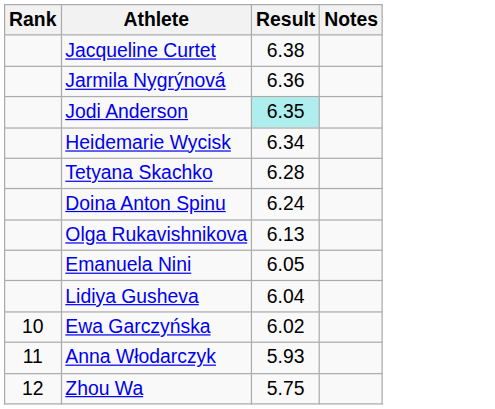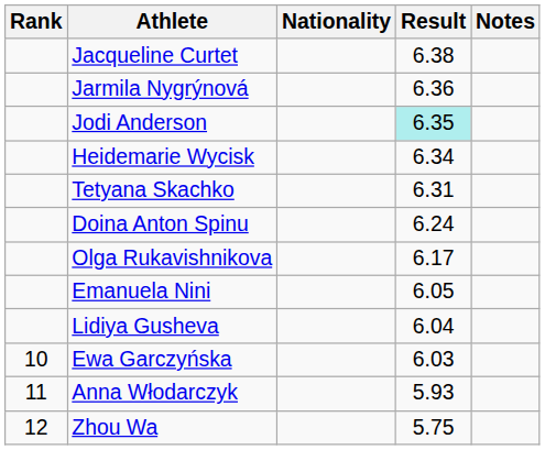 <table class="wikitable sortable" style="text-align:center">
 <tr>
 <th>Rank</th>
 <th>Athlete</th>
+<th>Nationality</th>
 <th>Result</th>
 <th>Notes</th>
 </tr>
 <tr>
 <td></td>
 <td align=left><a href='#'>Jacqueline Curtet</a></td>
+<td align=left></td>
 <td>6.38</td>
 <td></td>
 </tr>
 <tr>
 <td></td>
 <td align=left><a href='#'>Jarmila Nygrýnová</a></td>
+<td align=left></td>
 <td>6.36</td>
 <td></td>
 </tr>
 <tr>
 <td></td>
 <td align=left><a href='#'>Jodi Anderson</a></td>
+<td align=left></td>
 <td style="background: paleturquoise;">6.35</td>
 <td></td>
 </tr>
 <tr>
 <td></td>
 <td align=left><a href='#'>Heidemarie Wycisk</a></td>
+<td align=left></td>
 <td>6.34</td>
 <td></td>
 </tr>
 <tr>
 <td></td>
 <td align=left><a href='#'>Tetyana Skachko</a></td>
-<td>6.28</td>
+<td align=left></td>
+<td>6.31</td>
 <td></td>
 </tr>
 <tr>
 <td></td>
 <td align=left><a href='#'>Doina Anton Spinu</a></td>
+<td align=left></td>
 <td>6.24</td>
 <td></td>
 </tr>
 <tr>
 <td></td>
 <td align=left><a href='#'>Olga Rukavishnikova</a></td>
-<td>6.13</td>
+<td align=left></td>
+<td>6.17</td>
 <td></td>
 </tr>
 <tr>
 <td></td>
 <td align=left><a href='#'>Emanuela Nini</a></td>
+<td align=left></td>
 <td>6.05</td>
 <td></td>
 </tr>
 <tr>
 <td></td>
 <td align=left><a href='#'>Lidiya Gusheva</a></td>
+<td align=left></td>
 <td>6.04</td>
 <td></td>
 </tr>
 <tr>
 <td>10</td>
 <td align=left><a href='#'>Ewa Garczyńska</a></td>
-<td>6.02</td>
+<td align=left></td>
+<td>6.03</td>
 <td></td>
 </tr>
 <tr>
 <td>11</td>
 <td align=left><a href='#'>Anna Włodarczyk</a></td>
+<td align=left></td>
 <td>5.93</td>
 <td></td>
 </tr>
 <tr>
 <td>12</td>
 <td align=left><a href='#'>Zhou Wa</a></td>
+<td align=left></td>
 <td>5.75</td>
 <td></td>
 </tr>
 </table>
